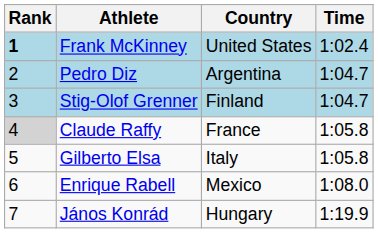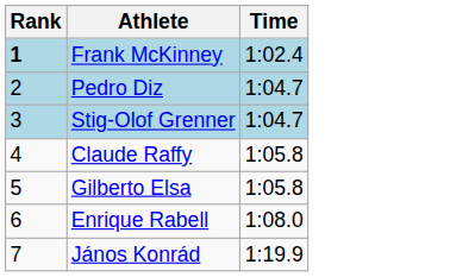 <table class="wikitable">
 <tr>
 <th>Rank</th>
 <th>Athlete</th>
-<th>Country</th>
 <th>Time</th>
 </tr>
 <tr bgcolor=lightblue>
 <td><strong>1</strong></td>
 <td><a href='#'>Frank McKinney</a></td>
-<td>United States</td>
 <td>1:02.4</td>
 </tr>
 <tr bgcolor=lightblue>
 <td>2</td>
 <td><a href='#'>Pedro Diz</a></td>
-<td>Argentina</td>
 <td>1:04.7</td>
 </tr>
 <tr bgcolor=lightblue>
 <td>3</td>
 <td><a href='#'>Stig-Olof Grenner</a></td>
-<td>Finland</td>
 <td>1:04.7</td>
 </tr>
 <tr>
-<td style="background: lightgrey;">4</td>
+<td>4</td>
 <td><a href='#'>Claude Raffy</a></td>
-<td>France</td>
 <td>1:05.8</td>
 </tr>
 <tr>
 <td>5</td>
 <td><a href='#'>Gilberto Elsa</a></td>
-<td>Italy</td>
 <td>1:05.8</td>
 </tr>
 <tr>
 <td>6</td>
 <td><a href='#'>Enrique Rabell</a></td>
-<td>Mexico</td>
 <td>1:08.0</td>
 </tr>
 <tr>
 <td>7</td>
 <td><a href='#'>János Konrád</a></td>
-<td>Hungary</td>
 <td>1:19.9</td>
 </tr>
 </table>
